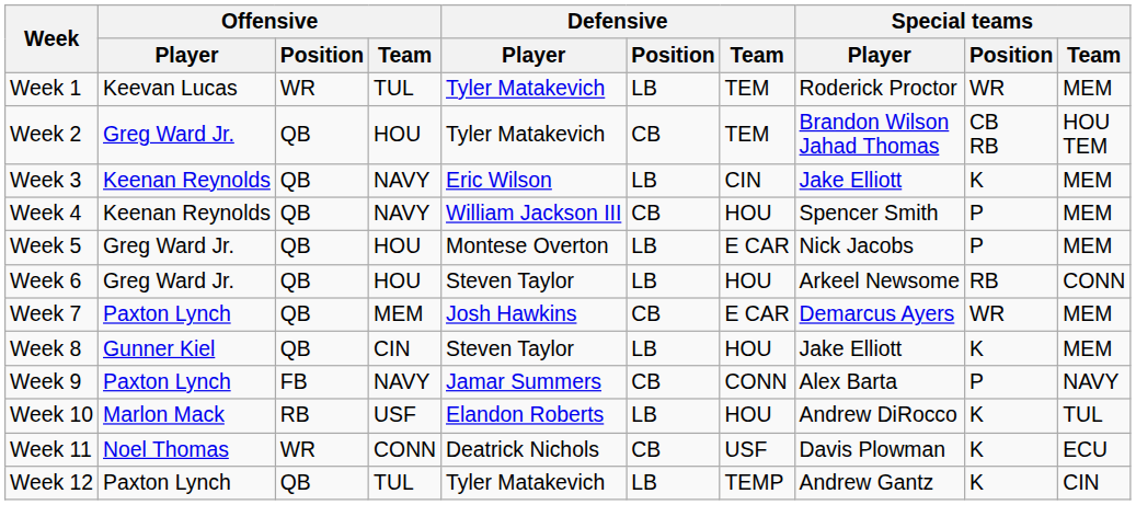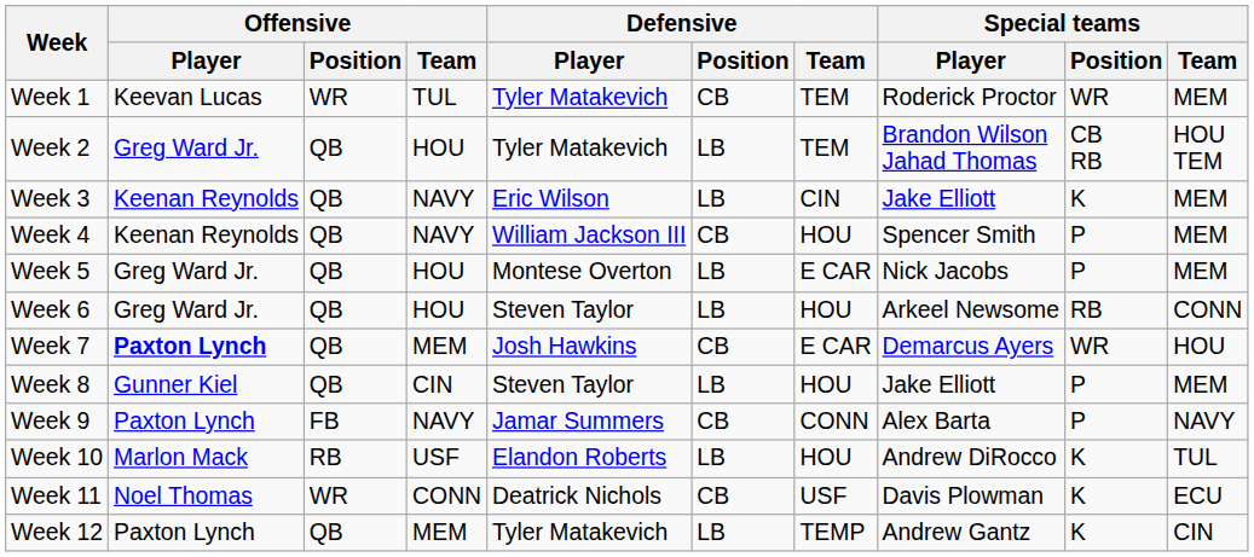 <table class="wikitable" border="1">
 <tr>
 <th rowspan="2">Week</th>
 <th colspan="3">Offensive</th>
 <th colspan="3">Defensive</th>
 <th colspan="3">Special teams</th>
 </tr>
 <tr>
 <th>Player</th>
 <th>Position</th>
 <th>Team</th>
 <th>Player</th>
 <th>Position</th>
 <th>Team</th>
 <th>Player</th>
 <th>Position</th>
 <th>Team</th>
 </tr>
 <tr>
 <td>Week 1</td>
 <td>Keevan Lucas</td>
 <td>WR</td>
 <td>TUL</td>
 <td><a href='#'>Tyler Matakevich</a></td>
-<td>LB</td>
+<td>CB</td>
 <td>TEM</td>
 <td>Roderick Proctor</td>
 <td>WR</td>
 <td>MEM</td>
 </tr>
 <tr>
 <td>Week 2</td>
 <td><a href='#'>Greg Ward Jr.</a></td>
 <td>QB</td>
 <td>HOU</td>
 <td>Tyler Matakevich</td>
-<td>CB</td>
+<td>LB</td>
 <td>TEM</td>
 <td><a href='#'>Brandon Wilson</a><br><a href='#'>Jahad Thomas</a></td>
 <td>CB<br>RB</td>
 <td>HOU<br>TEM</td>
 </tr>
 <tr>
 <td>Week 3</td>
 <td><a href='#'>Keenan Reynolds</a></td>
 <td>QB</td>
 <td>NAVY</td>
 <td><a href='#'>Eric Wilson</a></td>
 <td>LB</td>
 <td>CIN</td>
 <td><a href='#'>Jake Elliott</a></td>
 <td>K</td>
 <td>MEM</td>
 </tr>
 <tr>
 <td>Week 4</td>
 <td>Keenan Reynolds</td>
 <td>QB</td>
 <td>NAVY</td>
 <td><a href='#'>William Jackson III</a></td>
 <td>CB</td>
 <td>HOU</td>
 <td>Spencer Smith</td>
 <td>P</td>
 <td>MEM</td>
 </tr>
 <tr>
 <td>Week 5</td>
 <td>Greg Ward Jr.</td>
 <td>QB</td>
 <td>HOU</td>
 <td>Montese Overton</td>
 <td>LB</td>
 <td>E CAR</td>
 <td>Nick Jacobs</td>
 <td>P</td>
 <td>MEM</td>
 </tr>
 <tr>
 <td>Week 6</td>
 <td>Greg Ward Jr.</td>
 <td>QB</td>
 <td>HOU</td>
 <td>Steven Taylor</td>
 <td>LB</td>
 <td>HOU</td>
 <td>Arkeel Newsome</td>
 <td>RB</td>
 <td>CONN</td>
 </tr>
 <tr>
 <td>Week 7</td>
-<td><a href='#'>Paxton Lynch</a></td>
+<td><strong><a href='#'>Paxton Lynch</a></strong></td>
 <td>QB</td>
 <td>MEM</td>
 <td><a href='#'>Josh Hawkins</a></td>
 <td>CB</td>
 <td>E CAR</td>
 <td><a href='#'>Demarcus Ayers</a></td>
 <td>WR</td>
-<td>MEM</td>
+<td>HOU</td>
 </tr>
 <tr>
 <td>Week 8</td>
 <td><a href='#'>Gunner Kiel</a></td>
 <td>QB</td>
 <td>CIN</td>
 <td>Steven Taylor</td>
 <td>LB</td>
 <td>HOU</td>
 <td>Jake Elliott</td>
-<td>K</td>
+<td>P</td>
 <td>MEM</td>
 </tr>
 <tr>
 <td>Week 9</td>
 <td><a href='#'>Paxton Lynch</a></td>
 <td>FB</td>
 <td>NAVY</td>
 <td><a href='#'>Jamar Summers</a></td>
 <td>CB</td>
 <td>CONN</td>
 <td>Alex Barta</td>
 <td>P</td>
 <td>NAVY</td>
 </tr>
 <tr>
 <td>Week 10</td>
 <td><a href='#'>Marlon Mack</a></td>
 <td>RB</td>
 <td>USF</td>
 <td><a href='#'>Elandon Roberts</a></td>
 <td>LB</td>
 <td>HOU</td>
 <td>Andrew DiRocco</td>
 <td>K</td>
 <td>TUL</td>
 </tr>
 <tr>
 <td>Week 11</td>
 <td><a href='#'>Noel Thomas</a></td>
 <td>WR</td>
 <td>CONN</td>
 <td>Deatrick Nichols</td>
 <td>CB</td>
 <td>USF</td>
 <td>Davis Plowman</td>
 <td>K</td>
 <td>ECU</td>
 </tr>
 <tr>
 <td>Week 12</td>
 <td>Paxton Lynch</td>
 <td>QB</td>
-<td>TUL</td>
+<td>MEM</td>
 <td>Tyler Matakevich</td>
 <td>LB</td>
 <td>TEMP</td>
 <td>Andrew Gantz</td>
 <td>K</td>
 <td>CIN</td>
 </tr>
 </table>
